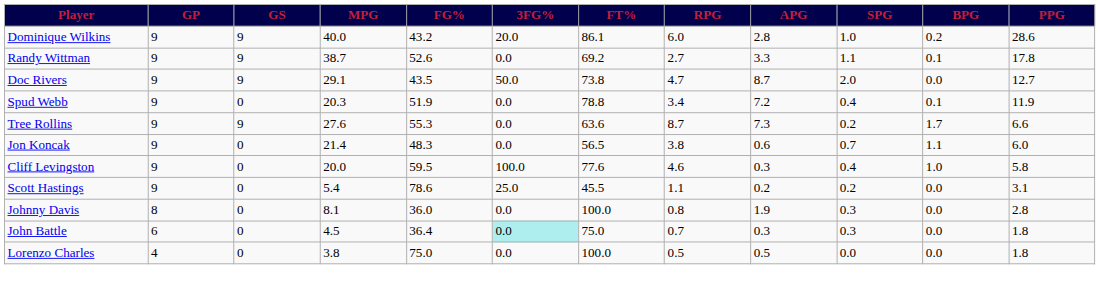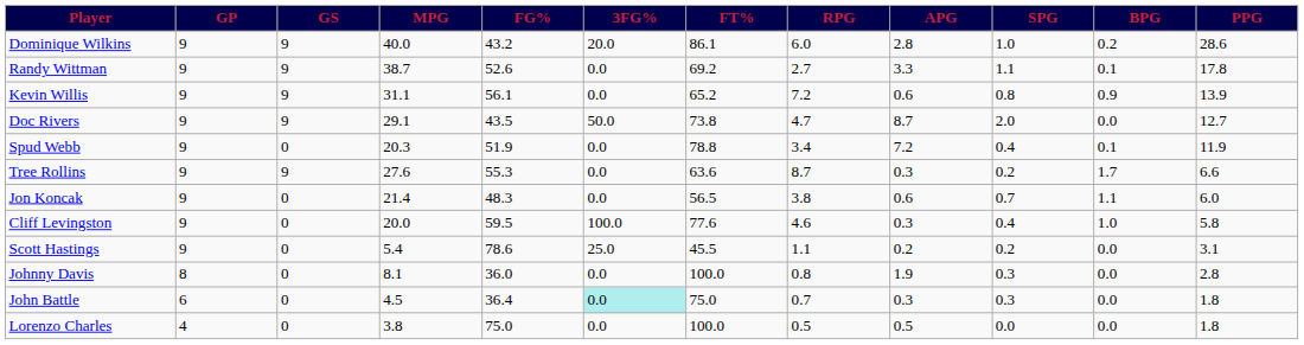 <table class="wikitable sortable" style="font-size: 90%">
 <tr>
 <th style="background:#00004d;color:#C41E3A;" width="10%">Player</th>
 <th style="background:#00004d;color:#C41E3A;" width="6%">GP</th>
 <th style="background:#00004d;color:#C41E3A;" width="6%">GS</th>
 <th style="background:#00004d;color:#C41E3A;" width="6%">MPG</th>
 <th style="background:#00004d;color:#C41E3A;" width="6%">FG%</th>
 <th style="background:#00004d;color:#C41E3A;" width="6%">3FG%</th>
 <th style="background:#00004d;color:#C41E3A;" width="6%">FT%</th>
 <th style="background:#00004d;color:#C41E3A;" width="6%">RPG</th>
 <th style="background:#00004d;color:#C41E3A;" width="6%">APG</th>
 <th style="background:#00004d;color:#C41E3A;" width="6%">SPG</th>
 <th style="background:#00004d;color:#C41E3A;" width="6%">BPG</th>
 <th style="background:#00004d;color:#C41E3A;" width="6%">PPG</th>
 </tr>
 <tr>
 <td><a href='#'>Dominique Wilkins</a></td>
 <td>9</td>
 <td>9</td>
 <td>40.0</td>
 <td>43.2</td>
 <td>20.0</td>
 <td>86.1</td>
 <td>6.0</td>
 <td>2.8</td>
 <td>1.0</td>
 <td>0.2</td>
 <td>28.6</td>
 </tr>
 <tr>
 <td><a href='#'>Randy Wittman</a></td>
 <td>9</td>
 <td>9</td>
 <td>38.7</td>
 <td>52.6</td>
 <td>0.0</td>
 <td>69.2</td>
 <td>2.7</td>
 <td>3.3</td>
 <td>1.1</td>
 <td>0.1</td>
 <td>17.8</td>
 </tr>
 <tr>
+<td><a href='#'>Kevin Willis</a></td>
+<td>9</td>
+<td>9</td>
+<td>31.1</td>
+<td>56.1</td>
+<td>0.0</td>
+<td>65.2</td>
+<td>7.2</td>
+<td>0.6</td>
+<td>0.8</td>
+<td>0.9</td>
+<td>13.9</td>
+</tr>
+<tr>
 <td><a href='#'>Doc Rivers</a></td>
 <td>9</td>
 <td>9</td>
 <td>29.1</td>
 <td>43.5</td>
 <td>50.0</td>
 <td>73.8</td>
 <td>4.7</td>
 <td>8.7</td>
 <td>2.0</td>
 <td>0.0</td>
 <td>12.7</td>
 </tr>
 <tr>
 <td><a href='#'>Spud Webb</a></td>
 <td>9</td>
 <td>0</td>
 <td>20.3</td>
 <td>51.9</td>
 <td>0.0</td>
 <td>78.8</td>
 <td>3.4</td>
 <td>7.2</td>
 <td>0.4</td>
 <td>0.1</td>
 <td>11.9</td>
 </tr>
 <tr>
 <td><a href='#'>Tree Rollins</a></td>
 <td>9</td>
 <td>9</td>
 <td>27.6</td>
 <td>55.3</td>
 <td>0.0</td>
 <td>63.6</td>
 <td>8.7</td>
-<td>7.3</td>
+<td>0.3</td>
 <td>0.2</td>
 <td>1.7</td>
 <td>6.6</td>
 </tr>
 <tr>
 <td><a href='#'>Jon Koncak</a></td>
 <td>9</td>
 <td>0</td>
 <td>21.4</td>
 <td>48.3</td>
 <td>0.0</td>
 <td>56.5</td>
 <td>3.8</td>
 <td>0.6</td>
 <td>0.7</td>
 <td>1.1</td>
 <td>6.0</td>
 </tr>
 <tr>
 <td><a href='#'>Cliff Levingston</a></td>
 <td>9</td>
 <td>0</td>
 <td>20.0</td>
 <td>59.5</td>
 <td>100.0</td>
 <td>77.6</td>
 <td>4.6</td>
 <td>0.3</td>
 <td>0.4</td>
 <td>1.0</td>
 <td>5.8</td>
 </tr>
 <tr>
 <td><a href='#'>Scott Hastings</a></td>
 <td>9</td>
 <td>0</td>
 <td>5.4</td>
 <td>78.6</td>
 <td>25.0</td>
 <td>45.5</td>
 <td>1.1</td>
 <td>0.2</td>
 <td>0.2</td>
 <td>0.0</td>
 <td>3.1</td>
 </tr>
 <tr>
 <td><a href='#'>Johnny Davis</a></td>
 <td>8</td>
 <td>0</td>
 <td>8.1</td>
 <td>36.0</td>
 <td>0.0</td>
 <td>100.0</td>
 <td>0.8</td>
 <td>1.9</td>
 <td>0.3</td>
 <td>0.0</td>
 <td>2.8</td>
 </tr>
 <tr>
 <td><a href='#'>John Battle</a></td>
 <td>6</td>
 <td>0</td>
 <td>4.5</td>
 <td>36.4</td>
 <td style="background: paleturquoise;">0.0</td>
 <td>75.0</td>
 <td>0.7</td>
 <td>0.3</td>
 <td>0.3</td>
 <td>0.0</td>
 <td>1.8</td>
 </tr>
 <tr>
 <td><a href='#'>Lorenzo Charles</a></td>
 <td>4</td>
 <td>0</td>
 <td>3.8</td>
 <td>75.0</td>
 <td>0.0</td>
 <td>100.0</td>
 <td>0.5</td>
 <td>0.5</td>
 <td>0.0</td>
 <td>0.0</td>
 <td>1.8</td>
 </tr>
 </table>
